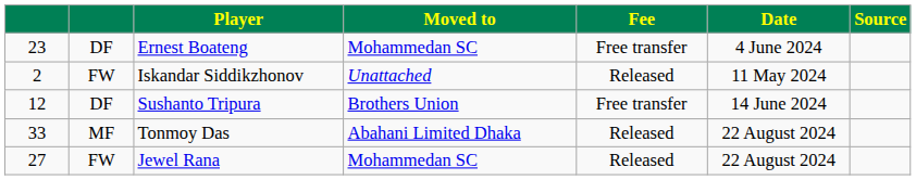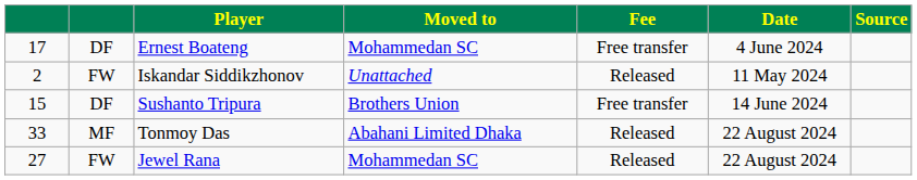 <table class="wikitable plainrowheaders sortable" style="text-align:center">
 <tr>
 <th style="background:#008055; color:Yellow; width:50px;"></th>
 <th style="background:#008055; color:Yellow; width:50px;"></th>
 <th style="background:#008055; color:Yellow; width:180px;">Player</th>
 <th style="background:#008055; color:Yellow; width:200px;">Moved to</th>
 <th style="background:#008055; color:Yellow; width:110px;">Fee</th>
 <th style="background:#008055; color:Yellow; width:120px;">Date</th>
 <th style="background:#008055; color:Yellow; width:20px;">Source</th>
 </tr>
 <tr>
-<td align="center">23</td>
+<td align="center">17</td>
 <td>DF</td>
 <td align="left"> <a href='#'>Ernest Boateng</a></td>
 <td align="left"><a href='#'>Mohammedan SC</a></td>
 <td align="center">Free transfer</td>
 <td>4 June 2024</td>
 <td></td>
 </tr>
 <tr>
 <td>2</td>
 <td>FW</td>
 <td align="left"> Iskandar Siddikzhonov</td>
 <td align="left"><em><a href='#'>Unattached</a></em></td>
 <td>Released</td>
 <td>11 May 2024</td>
 <td></td>
 </tr>
 <tr>
-<td>12</td>
+<td>15</td>
 <td>DF</td>
 <td align="left"><a href='#'>Sushanto Tripura</a></td>
 <td align="left"><a href='#'>Brothers Union</a></td>
 <td>Free transfer</td>
 <td>14 June 2024</td>
 <td></td>
 </tr>
 <tr>
 <td>33</td>
 <td>MF</td>
 <td align="left">Tonmoy Das</td>
 <td align="left"><a href='#'>Abahani Limited Dhaka</a></td>
 <td>Released</td>
 <td>22 August 2024</td>
 <td></td>
 </tr>
 <tr>
 <td>27</td>
 <td>FW</td>
 <td align="left"><a href='#'>Jewel Rana</a></td>
 <td align="left"><a href='#'>Mohammedan SC</a></td>
 <td>Released</td>
 <td>22 August 2024</td>
 <td></td>
 </tr>
 </table>
